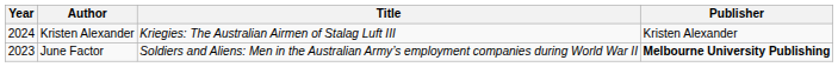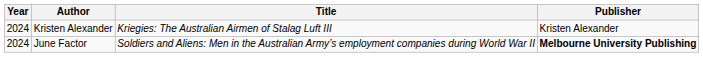 <table class="wikitable">
 <tr>
 <th>Year</th>
 <th>Author</th>
 <th>Title</th>
 <th>Publisher</th>
 </tr>
 <tr>
 <td>2024</td>
 <td>Kristen Alexander</td>
 <td><em>Kriegies: The Australian Airmen of Stalag Luft III</em></td>
 <td>Kristen Alexander</td>
 </tr>
 <tr>
-<td>2023</td>
+<td>2024</td>
 <td>June Factor</td>
 <td><em>Soldiers and Aliens: Men in the Australian Army’s employment companies during World War II</em></td>
 <td><strong>Melbourne University Publishing</strong></td>
 </tr>
 </table>
